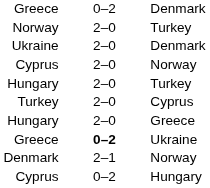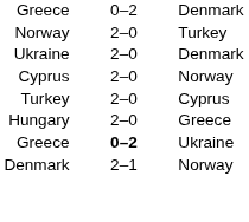 <table style="text-align:center">
 <tr>
 <th width=200></th>
 <th width=100></th>
 <th width=200></th>
 </tr>
 <tr>
 <td align=right>Greece</td>
 <td>0–2</td>
 <td align=left>Denmark</td>
 </tr>
 <tr>
 <td align=right>Norway</td>
 <td>2–0</td>
 <td align=left>Turkey</td>
 </tr>
 <tr>
 <td align=right>Ukraine</td>
 <td>2–0</td>
 <td align=left>Denmark</td>
 </tr>
 <tr>
 <td align=right>Cyprus</td>
 <td>2–0</td>
 <td align=left>Norway</td>
 </tr>
 <tr>
-<td align=right>Hungary</td>
-<td>2–0</td>
-<td align=left>Turkey</td>
-</tr>
-<tr>
 <td align=right>Turkey</td>
 <td>2–0</td>
 <td align=left>Cyprus</td>
 </tr>
 <tr>
 <td align=right>Hungary</td>
 <td>2–0</td>
 <td align=left>Greece</td>
 </tr>
 <tr>
 <td align=right>Greece</td>
 <td><strong>0–2</strong></td>
 <td align=left>Ukraine</td>
 </tr>
 <tr>
 <td align=right>Denmark</td>
 <td>2–1</td>
 <td align=left>Norway</td>
 </tr>
-<tr>
-<td align=right>Cyprus</td>
-<td>0–2</td>
-<td align=left>Hungary</td>
-</tr>
 </table>
